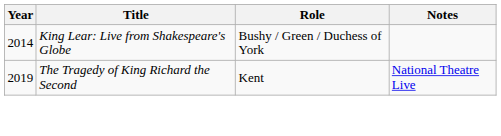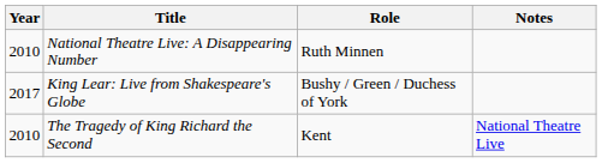 <table class="wikitable sortable">
 <tr>
 <th>Year</th>
 <th>Title</th>
 <th>Role</th>
 <th>Notes</th>
 </tr>
 <tr>
-<td>2014</td>
+<td>2010</td>
+<td><em>National Theatre Live: A Disappearing Number</em></td>
+<td>Ruth Minnen</td>
+<td></td>
+</tr>
+<tr>
+<td>2017</td>
 <td><em>King Lear: Live from Shakespeare's Globe</em></td>
 <td>Bushy / Green / Duchess of York</td>
 <td></td>
 </tr>
 <tr>
-<td>2019</td>
+<td>2010</td>
 <td><em>The Tragedy of King Richard the Second</em></td>
 <td>Kent</td>
 <td><a href='#'>National Theatre Live</a></td>
 </tr>
 </table>
